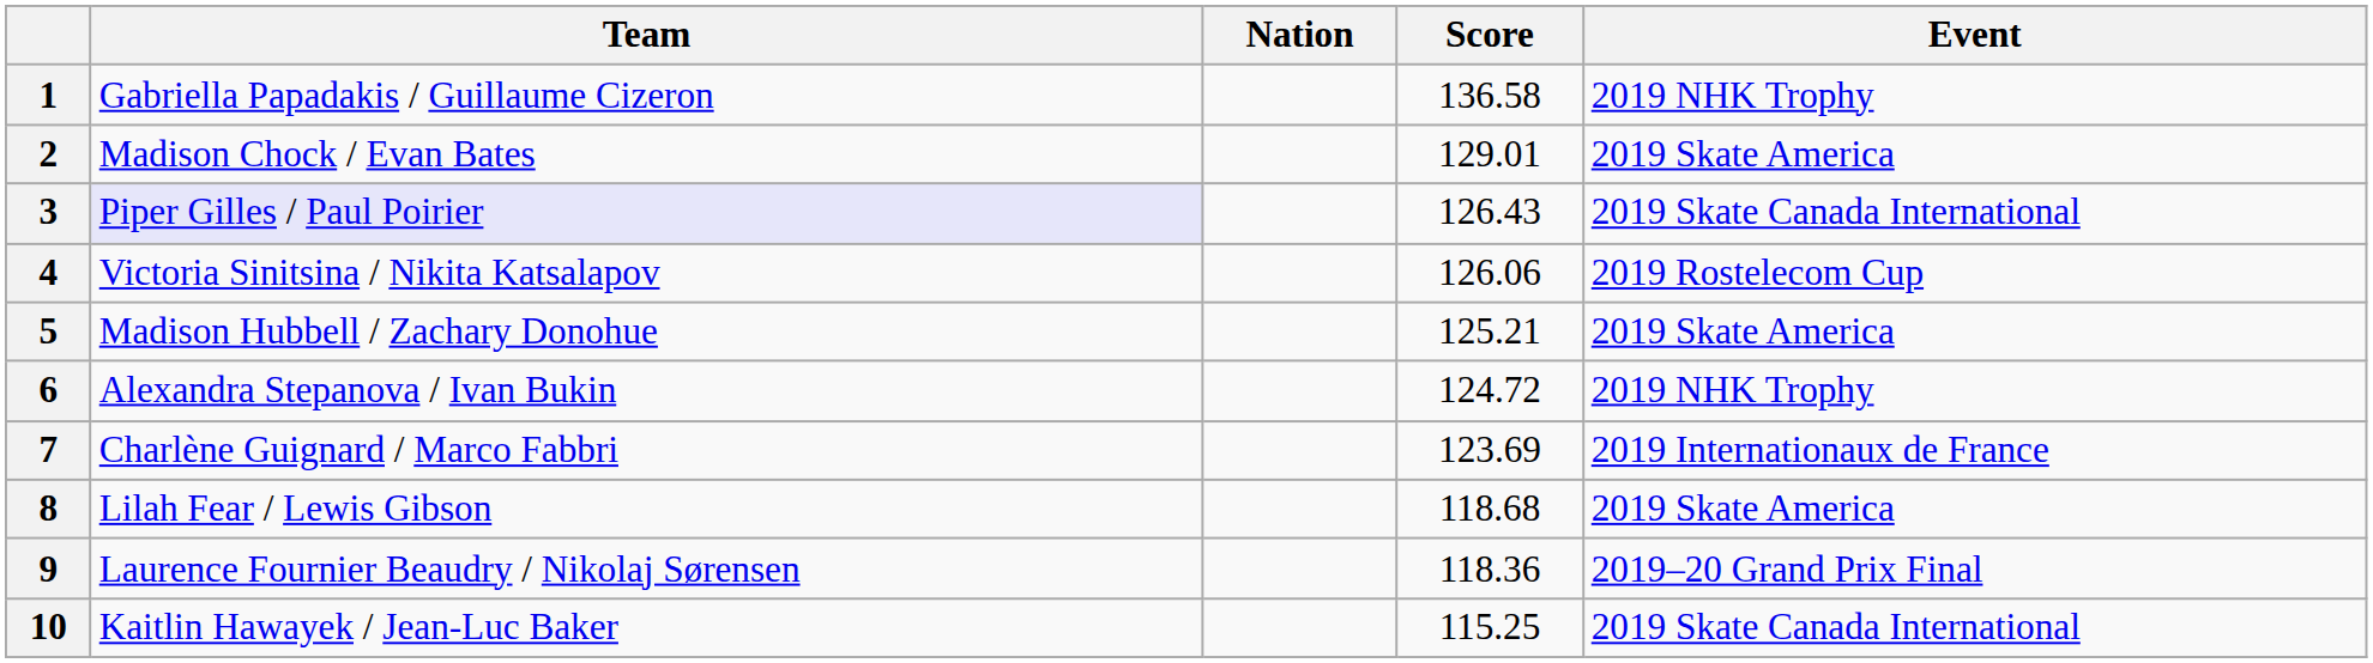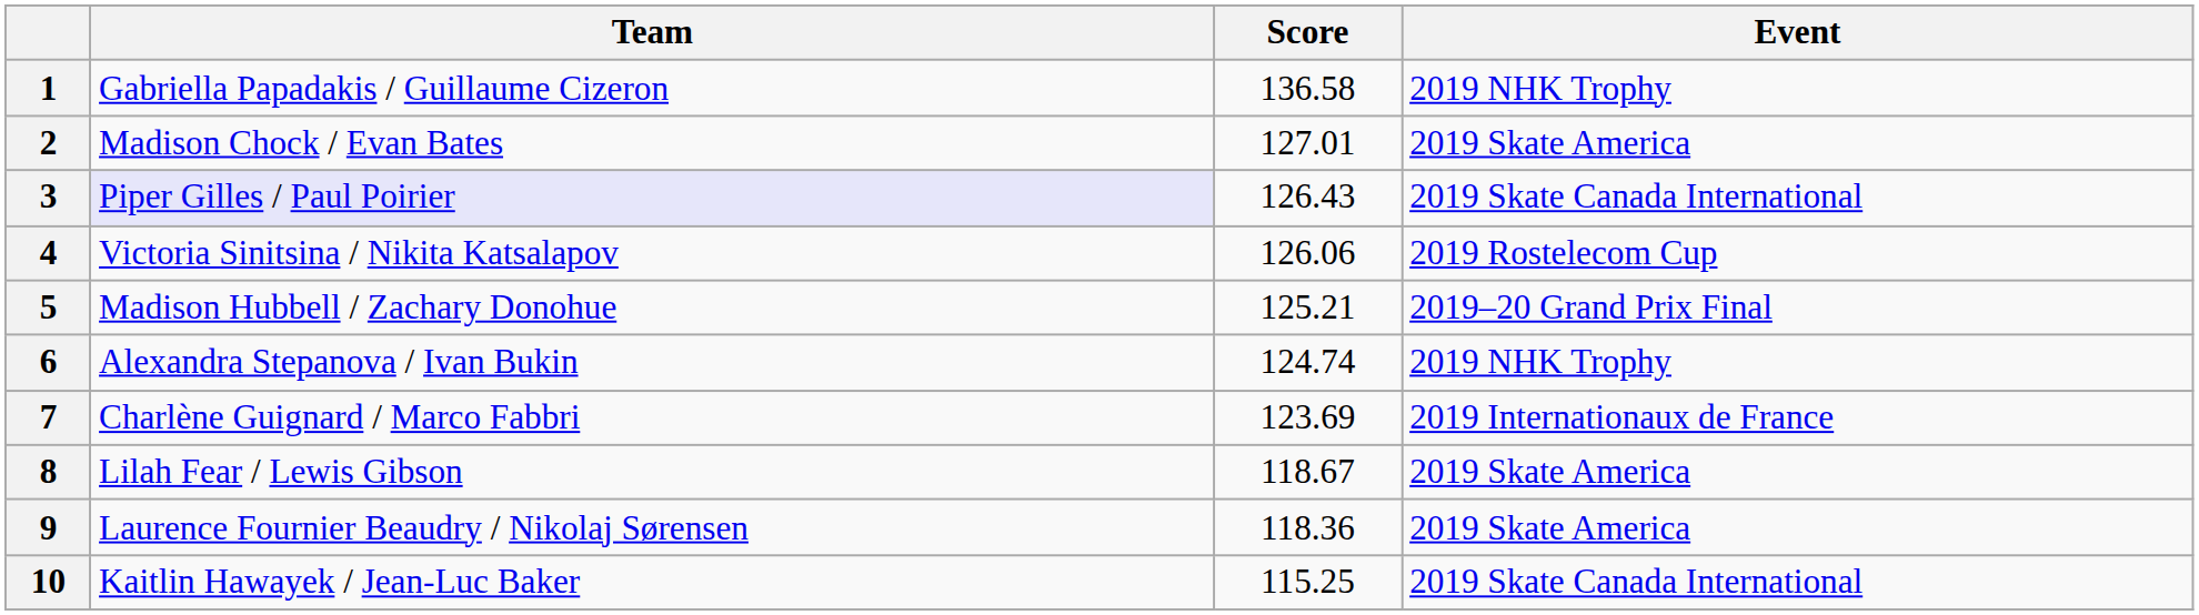 <table class="wikitable sortable" style="text-align:left; width:80%">
 <tr>
 <th scope="col"></th>
 <th scope="col">Team</th>
-<th scope="col">Nation</th>
 <th scope="col">Score</th>
 <th scope="col">Event</th>
 </tr>
 <tr>
 <th scope="row">1</th>
 <td><a href='#'>Gabriella Papadakis</a> / <a href='#'>Guillaume Cizeron</a></td>
-<td></td>
 <td style="text-align:center;">136.58</td>
 <td><a href='#'>2019 NHK Trophy</a></td>
 </tr>
 <tr>
 <th scope="row">2</th>
 <td><a href='#'>Madison Chock</a> / <a href='#'>Evan Bates</a></td>
-<td></td>
-<td style="text-align:center;">129.01</td>
+<td style="text-align:center;">127.01</td>
 <td><a href='#'>2019 Skate America</a></td>
 </tr>
 <tr>
 <th scope="row">3</th>
 <td style="background: lavender;"><a href='#'>Piper Gilles</a> / <a href='#'>Paul Poirier</a></td>
-<td></td>
 <td style="text-align:center;">126.43</td>
 <td><a href='#'>2019 Skate Canada International</a></td>
 </tr>
 <tr>
 <th scope="row">4</th>
 <td><a href='#'>Victoria Sinitsina</a> / <a href='#'>Nikita Katsalapov</a></td>
-<td></td>
 <td style="text-align:center;">126.06</td>
 <td><a href='#'>2019 Rostelecom Cup</a></td>
 </tr>
 <tr>
 <th scope="row">5</th>
 <td><a href='#'>Madison Hubbell</a> / <a href='#'>Zachary Donohue</a></td>
-<td></td>
 <td style="text-align:center;">125.21</td>
-<td><a href='#'>2019 Skate America</a></td>
+<td><a href='#'>2019–20 Grand Prix Final</a></td>
 </tr>
 <tr>
 <th scope="row">6</th>
 <td><a href='#'>Alexandra Stepanova</a> / <a href='#'>Ivan Bukin</a></td>
-<td></td>
-<td style="text-align:center;">124.72</td>
+<td style="text-align:center;">124.74</td>
 <td><a href='#'>2019 NHK Trophy</a></td>
 </tr>
 <tr>
 <th scope="row">7</th>
 <td><a href='#'>Charlène Guignard</a> / <a href='#'>Marco Fabbri</a></td>
-<td></td>
 <td style="text-align:center;">123.69</td>
 <td><a href='#'>2019 Internationaux de France</a></td>
 </tr>
 <tr>
 <th scope="row">8</th>
 <td><a href='#'>Lilah Fear</a> / <a href='#'>Lewis Gibson</a></td>
-<td></td>
-<td style="text-align:center;">118.68</td>
+<td style="text-align:center;">118.67</td>
 <td><a href='#'>2019 Skate America</a></td>
 </tr>
 <tr>
 <th scope="row">9</th>
 <td><a href='#'>Laurence Fournier Beaudry</a> / <a href='#'>Nikolaj Sørensen</a></td>
-<td></td>
 <td style="text-align:center;">118.36</td>
-<td><a href='#'>2019–20 Grand Prix Final</a></td>
+<td><a href='#'>2019 Skate America</a></td>
 </tr>
 <tr>
 <th scope="row">10</th>
 <td><a href='#'>Kaitlin Hawayek</a> / <a href='#'>Jean-Luc Baker</a></td>
-<td></td>
 <td style="text-align:center;">115.25</td>
 <td><a href='#'>2019 Skate Canada International</a></td>
 </tr>
 </table>
